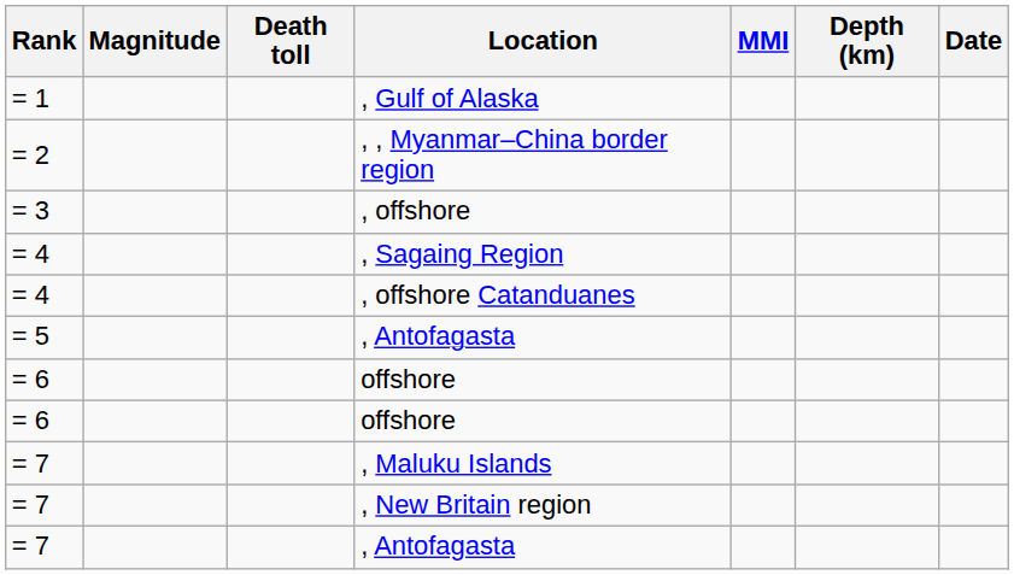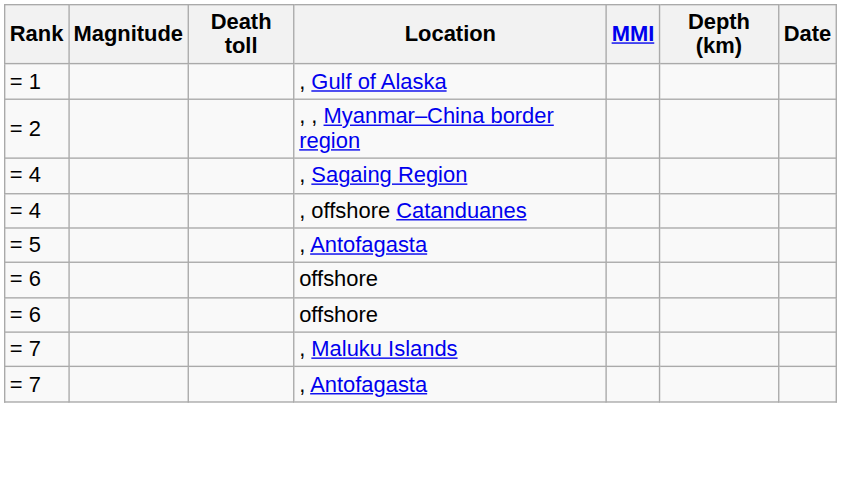 <table class="sortable wikitable" style="font-size:100%;">
 <tr>
 <th>Rank</th>
 <th>Magnitude</th>
 <th>Death toll</th>
 <th>Location</th>
 <th><a href='#'>MMI</a></th>
 <th>Depth (km)</th>
 <th>Date</th>
 </tr>
 <tr>
 <td>= 1</td>
 <td></td>
 <td></td>
 <td>, <a href='#'>Gulf of Alaska</a></td>
 <td></td>
 <td></td>
 <td></td>
 </tr>
 <tr>
 <td>= 2</td>
 <td></td>
 <td></td>
 <td>, , <a href='#'>Myanmar–China border region</a></td>
-<td></td>
-<td></td>
-<td></td>
-</tr>
-<tr>
-<td>= 3</td>
-<td></td>
-<td></td>
-<td>, offshore</td>
 <td></td>
 <td></td>
 <td></td>
 </tr>
 <tr>
 <td>= 4</td>
 <td></td>
 <td></td>
 <td>, <a href='#'>Sagaing Region</a></td>
 <td></td>
 <td></td>
 <td></td>
 </tr>
 <tr>
 <td>= 4</td>
 <td></td>
 <td></td>
 <td>, offshore <a href='#'>Catanduanes</a></td>
 <td></td>
 <td></td>
 <td></td>
 </tr>
 <tr>
 <td>= 5</td>
 <td></td>
 <td></td>
 <td>, <a href='#'>Antofagasta</a></td>
 <td></td>
 <td></td>
 <td></td>
 </tr>
 <tr>
 <td>= 6</td>
 <td></td>
 <td></td>
 <td> offshore</td>
 <td></td>
 <td></td>
 <td></td>
 </tr>
 <tr>
 <td>= 6</td>
 <td></td>
 <td></td>
 <td> offshore</td>
 <td></td>
 <td></td>
 <td></td>
 </tr>
 <tr>
 <td>= 7</td>
 <td></td>
 <td></td>
 <td>, <a href='#'>Maluku Islands</a></td>
 <td></td>
 <td></td>
 <td></td>
 </tr>
 <tr>
 <td>= 7</td>
 <td></td>
 <td></td>
-<td>, <a href='#'>New Britain</a> region</td>
-<td></td>
-<td></td>
-<td></td>
-</tr>
-<tr>
-<td>= 7</td>
-<td></td>
-<td></td>
 <td>, <a href='#'>Antofagasta</a></td>
 <td></td>
 <td></td>
 <td></td>
 </tr>
 </table>
